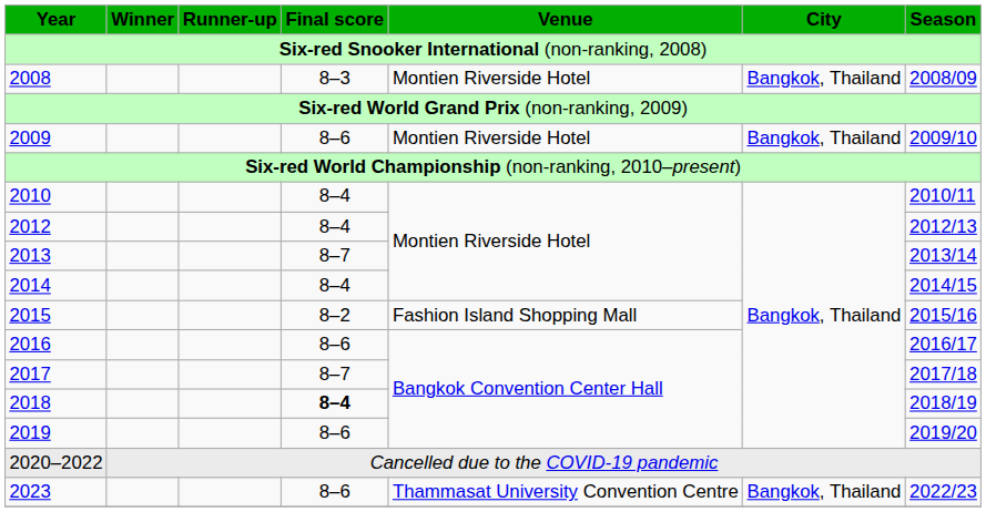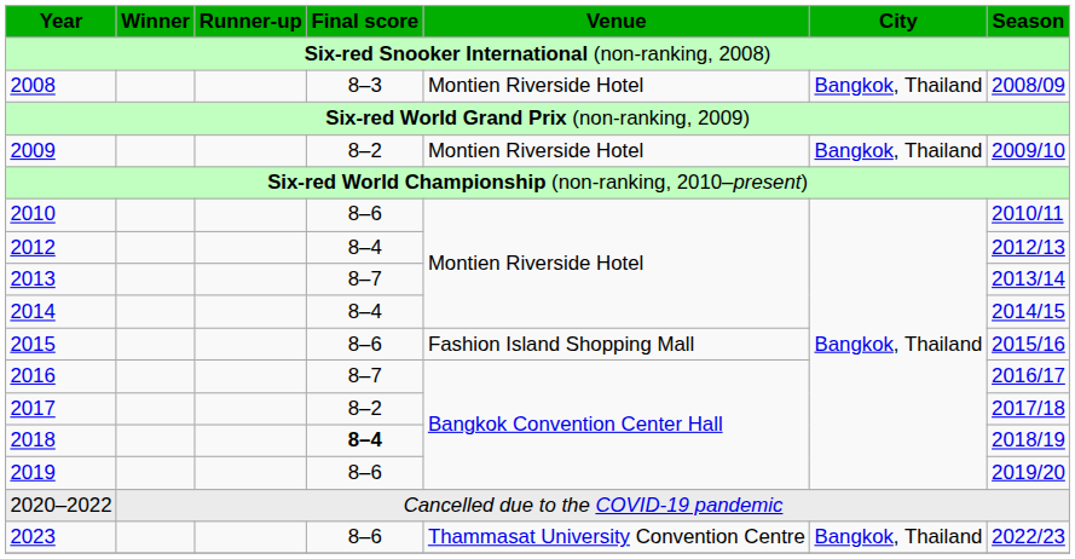 <table class="wikitable">
 <tr>
 <th style="text-align: center; background-color: #00af00">Year</th>
 <th style="text-align: center; background-color: #00af00">Winner</th>
 <th style="text-align: center; background-color: #00af00">Runner-up</th>
 <th style="text-align: center; background-color: #00af00">Final score</th>
 <th style="text-align: center; background-color: #00af00">Venue</th>
 <th style="text-align: center; background-color: #00af00">City</th>
 <th style="text-align: center; background-color: #00af00">Season</th>
 </tr>
 <tr>
 <td colspan=7 style="text-align: center; background-color: #c0ffc0"><strong>Six-red Snooker International</strong> (non-ranking, 2008)</td>
 </tr>
 <tr>
 <td><a href='#'>2008</a></td>
 <td></td>
 <td></td>
 <td style="text-align: center">8–3</td>
 <td>Montien Riverside Hotel</td>
 <td><a href='#'>Bangkok</a>, Thailand</td>
 <td><a href='#'>2008/09</a></td>
 </tr>
 <tr>
 <td colspan=7 style="text-align: center; background-color: #c0ffc0"><strong>Six-red World Grand Prix</strong> (non-ranking, 2009)</td>
 </tr>
 <tr>
 <td><a href='#'>2009</a></td>
 <td></td>
 <td></td>
-<td style="text-align: center">8–6</td>
+<td style="text-align: center">8–2</td>
 <td>Montien Riverside Hotel</td>
 <td><a href='#'>Bangkok</a>, Thailand</td>
 <td><a href='#'>2009/10</a></td>
 </tr>
 <tr>
 <td colspan=7 style="text-align: center; background-color: #c0ffc0"><strong>Six-red World Championship</strong> (non-ranking, 2010–<em>present</em>)</td>
 </tr>
 <tr>
 <td><a href='#'>2010</a></td>
 <td></td>
 <td></td>
-<td style="text-align: center">8–4</td>
+<td style="text-align: center">8–6</td>
 <td rowspan=4>Montien Riverside Hotel</td>
 <td rowspan=9><a href='#'>Bangkok</a>, Thailand</td>
 <td><a href='#'>2010/11</a></td>
 </tr>
 <tr>
 <td><a href='#'>2012</a></td>
 <td></td>
 <td></td>
 <td style="text-align: center">8–4</td>
 <td><a href='#'>2012/13</a></td>
 </tr>
 <tr>
 <td><a href='#'>2013</a></td>
 <td></td>
 <td></td>
 <td style="text-align: center">8–7</td>
 <td><a href='#'>2013/14</a></td>
 </tr>
 <tr>
 <td><a href='#'>2014</a></td>
 <td></td>
 <td></td>
 <td style="text-align: center">8–4</td>
 <td><a href='#'>2014/15</a></td>
 </tr>
 <tr>
 <td><a href='#'>2015</a></td>
 <td></td>
 <td></td>
-<td style="text-align: center">8–2</td>
+<td style="text-align: center">8–6</td>
 <td>Fashion Island Shopping Mall</td>
 <td><a href='#'>2015/16</a></td>
 </tr>
 <tr>
 <td><a href='#'>2016</a></td>
 <td></td>
 <td></td>
-<td style="text-align: center">8–6</td>
+<td style="text-align: center">8–7</td>
 <td rowspan=4><a href='#'>Bangkok Convention Center Hall</a></td>
 <td><a href='#'>2016/17</a></td>
 </tr>
 <tr>
 <td><a href='#'>2017</a></td>
 <td></td>
 <td></td>
-<td style="text-align: center">8–7</td>
+<td style="text-align: center">8–2</td>
 <td><a href='#'>2017/18</a></td>
 </tr>
 <tr>
 <td><a href='#'>2018</a></td>
 <td></td>
 <td></td>
 <td style="text-align: center"><strong>8–4</strong></td>
 <td><a href='#'>2018/19</a></td>
 </tr>
 <tr>
 <td><a href='#'>2019</a></td>
 <td></td>
 <td></td>
 <td style="text-align: center">8–6</td>
 <td><a href='#'>2019/20</a></td>
 </tr>
 <tr style="background-color: #ebebeb">
 <td>2020–2022</td>
 <td colspan=6 style="text-align: center"><em>Cancelled due to the <a href='#'>COVID-19 pandemic</a></em></td>
 </tr>
 <tr>
 <td><a href='#'>2023</a></td>
 <td></td>
 <td></td>
 <td style="text-align: center">8–6</td>
 <td><a href='#'>Thammasat University</a> Convention Centre</td>
 <td><a href='#'>Bangkok</a>, Thailand</td>
 <td><a href='#'>2022/23</a></td>
 </tr>
 <tr>
 </tr>
 </table>
